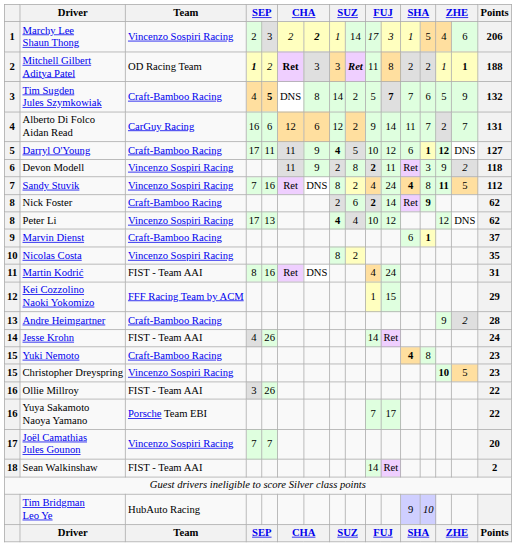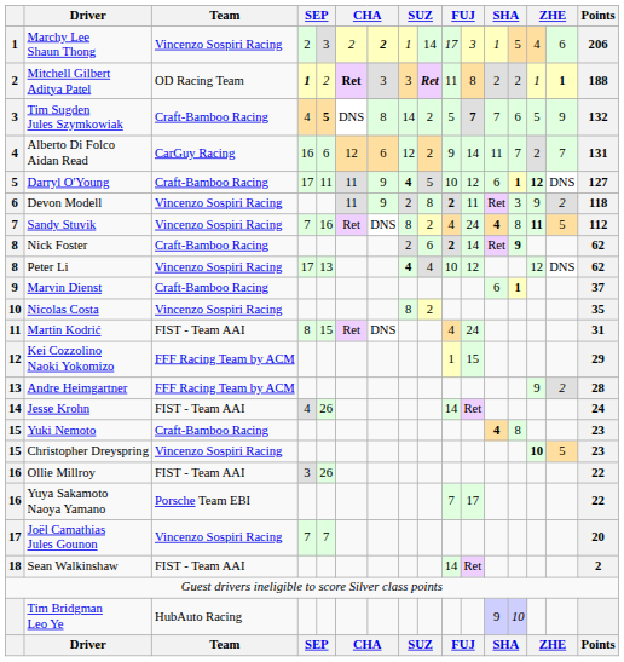 <table class="wikitable" style="font-size: 85%; text-align:center;">
 <tr>
 <th></th>
 <th>Driver</th>
 <th>Team</th>
 <th colspan=2><a href='#'>SEP</a><br></th>
 <th colspan=2><a href='#'>CHA</a><br></th>
 <th colspan=2><a href='#'>SUZ</a><br></th>
 <th colspan=2><a href='#'>FUJ</a><br></th>
 <th colspan=2><a href='#'>SHA</a><br></th>
 <th colspan=2><a href='#'>ZHE</a><br></th>
 <th>Points</th>
 </tr>
 <tr>
 <th>1</th>
 <td align=left> <a href='#'>Marchy Lee</a><br> <a href='#'>Shaun Thong</a></td>
 <td align=left> <a href='#'>Vincenzo Sospiri Racing</a></td>
 <td style="background:#DFFFDF;">2</td>
 <td style="background:#DFDFDF;">3</td>
 <td style="background:#FFFFBF;"><em>2</em></td>
 <td style="background:#FFFFBF;"><strong><em>2</em></strong></td>
 <td style="background:#FFFFBF;"><em>1</em></td>
 <td style="background:#DFFFDF;">14</td>
 <td style="background:#DFFFDF;"><em>17</em></td>
 <td style="background:#FFFFBF;"><em>3</em></td>
 <td style="background:#FFFFBF;"><em>1</em></td>
 <td style="background:#FFDF9F;">5</td>
 <td style="background:#FFDF9F;">4</td>
 <td style="background:#DFFFDF;">6</td>
 <th>206</th>
 </tr>
 <tr>
 <th>2</th>
 <td align=left> <a href='#'>Mitchell Gilbert</a><br> <a href='#'>Aditya Patel</a></td>
 <td align=left> OD Racing Team</td>
 <td style="background:#FFFFBF;"><strong><em>1</em></strong></td>
 <td style="background:#FFFFBF;"><em>2</em></td>
 <td style="background:#EFCFFF;"><strong>Ret</strong></td>
 <td style="background:#DFDFDF;">3</td>
 <td style="background:#FFDF9F;">3</td>
 <td style="background:#EFCFFF;"><strong><em>Ret</em></strong></td>
 <td style="background:#DFFFDF;">11</td>
 <td style="background:#FFDF9F;">8</td>
 <td style="background:#DFDFDF;">2</td>
 <td style="background:#DFDFDF;">2</td>
 <td style="background:#FFFFBF;"><em>1</em></td>
 <td style="background:#FFFFBF;"><strong>1</strong></td>
 <th>188</th>
 </tr>
 <tr>
 <th>3</th>
 <td align=left> <a href='#'>Tim Sugden</a><br> <a href='#'>Jules Szymkowiak</a></td>
 <td align=left> <a href='#'>Craft-Bamboo Racing</a></td>
 <td style="background:#FFDF9F;">4</td>
 <td style="background:#FFDF9F;"><strong>5</strong></td>
 <td style="background:#FFFFFF;">DNS</td>
 <td style="background:#DFFFDF;">8</td>
 <td style="background:#DFFFDF;">14</td>
 <td style="background:#DFFFDF;">2</td>
 <td style="background:#DFFFDF;">5</td>
 <td style="background:#DFDFDF;"><strong>7</strong></td>
 <td style="background:#DFFFDF;">7</td>
 <td style="background:#DFFFDF;">6</td>
 <td style="background:#DFFFDF;">5</td>
 <td style="background:#DFFFDF;">9</td>
 <th>132</th>
 </tr>
 <tr>
 <th>4</th>
 <td align=left> Alberto Di Folco<br> Aidan Read</td>
 <td align=left> <a href='#'>CarGuy Racing</a></td>
 <td style="background:#DFFFDF;">16</td>
 <td style="background:#DFFFDF;">6</td>
 <td style="background:#FFDF9F;">12</td>
 <td style="background:#FFDF9F;">6</td>
 <td style="background:#DFFFDF;">12</td>
 <td style="background:#FFDF9F;">2</td>
 <td style="background:#DFFFDF;">9</td>
 <td style="background:#DFFFDF;">14</td>
 <td style="background:#DFFFDF;">11</td>
 <td style="background:#DFFFDF;">7</td>
 <td style="background:#DFDFDF;">2</td>
 <td style="background:#DFFFDF;">7</td>
 <th>131</th>
 </tr>
 <tr>
 <th>5</th>
 <td align=left> <a href='#'>Darryl O'Young</a></td>
 <td align=left> <a href='#'>Craft-Bamboo Racing</a></td>
 <td style="background:#DFFFDF;">17</td>
 <td style="background:#DFFFDF;">11</td>
 <td style="background:#DFDFDF;">11</td>
 <td style="background:#DFFFDF;">9</td>
 <td style="background:#DFFFDF;"><strong>4</strong></td>
 <td style="background:#DFDFDF;">5</td>
 <td style="background:#DFFFDF;">10</td>
 <td style="background:#DFFFDF;">12</td>
 <td style="background:#DFFFDF;">6</td>
 <td style="background:#FFFFBF;"><strong>1</strong></td>
 <td style="background:#DFFFDF;"><strong>12</strong></td>
 <td style="background:#FFFFFF;">DNS</td>
 <th>127</th>
 </tr>
 <tr>
 <th>6</th>
 <td align=left> Devon Modell</td>
 <td align=left> <a href='#'>Vincenzo Sospiri Racing</a></td>
 <td></td>
 <td></td>
 <td style="background:#DFDFDF;">11</td>
 <td style="background:#DFFFDF;">9</td>
 <td style="background:#DFDFDF;">2</td>
 <td style="background:#DFFFDF;">8</td>
 <td style="background:#DFDFDF;"><strong>2</strong></td>
 <td style="background:#DFFFDF;">11</td>
 <td style="background:#EFCFFF;">Ret</td>
 <td style="background:#DFFFDF;">3</td>
 <td style="background:#DFFFDF;">9</td>
 <td style="background:#DFDFDF;"><em>2</em></td>
 <th>118</th>
 </tr>
 <tr>
 <th>7</th>
 <td align=left> <a href='#'>Sandy Stuvik</a></td>
 <td align=left> <a href='#'>Vincenzo Sospiri Racing</a></td>
 <td style="background:#DFFFDF;">7</td>
 <td style="background:#DFFFDF;">16</td>
 <td style="background:#EFCFFF;">Ret</td>
 <td style="background:#FFFFFF;">DNS</td>
 <td style="background:#DFFFDF;">8</td>
 <td style="background:#FFFFBF;">2</td>
 <td style="background:#FFDF9F;">4</td>
 <td style="background:#DFFFDF;">24</td>
 <td style="background:#FFDF9F;"><strong>4</strong></td>
 <td style="background:#DFFFDF;">8</td>
 <td style="background:#DFFFDF;"><strong>11</strong></td>
 <td style="background:#FFDF9F;">5</td>
 <th>112</th>
 </tr>
 <tr>
 <th>8</th>
 <td align=left> Nick Foster</td>
 <td align=left> <a href='#'>Craft-Bamboo Racing</a></td>
 <td></td>
 <td></td>
 <td></td>
 <td></td>
 <td style="background:#DFDFDF;">2</td>
 <td style="background:#DFFFDF;">6</td>
 <td style="background:#DFDFDF;"><strong>2</strong></td>
 <td style="background:#DFFFDF;">14</td>
 <td style="background:#EFCFFF;">Ret</td>
 <td style="background:#DFFFDF;"><strong>9</strong></td>
 <td></td>
 <td></td>
 <th>62</th>
 </tr>
 <tr>
 <th>8</th>
 <td align=left> Peter Li</td>
 <td align=left> <a href='#'>Vincenzo Sospiri Racing</a></td>
 <td style="background:#DFFFDF;">17</td>
 <td style="background:#DFFFDF;">13</td>
 <td></td>
 <td></td>
 <td style="background:#DFFFDF;"><strong>4</strong></td>
 <td style="background:#DFDFDF;">4</td>
 <td style="background:#DFFFDF;">10</td>
 <td style="background:#DFFFDF;">12</td>
 <td></td>
 <td></td>
 <td style="background:#DFFFDF;">12</td>
 <td style="background:#FFFFFF;">DNS</td>
 <th>62</th>
 </tr>
 <tr>
 <th>9</th>
 <td align=left> <a href='#'>Marvin Dienst</a></td>
 <td align=left> <a href='#'>Craft-Bamboo Racing</a></td>
 <td></td>
 <td></td>
 <td></td>
 <td></td>
 <td></td>
 <td></td>
 <td></td>
 <td></td>
 <td style="background:#DFFFDF;">6</td>
 <td style="background:#FFFFBF;"><strong>1</strong></td>
 <td></td>
 <td></td>
 <th>37</th>
 </tr>
 <tr>
 <th>10</th>
 <td align=left> <a href='#'>Nicolas Costa</a></td>
 <td align=left> <a href='#'>Vincenzo Sospiri Racing</a></td>
 <td></td>
 <td></td>
 <td></td>
 <td></td>
 <td style="background:#DFFFDF;">8</td>
 <td style="background:#FFFFBF;">2</td>
 <td></td>
 <td></td>
 <td></td>
 <td></td>
 <td></td>
 <td></td>
 <th>35</th>
 </tr>
 <tr>
 <th>11</th>
 <td align=left> <a href='#'>Martin Kodrić</a></td>
 <td align=left> FIST - Team AAI</td>
 <td style="background:#DFFFDF;">8</td>
-<td style="background:#DFFFDF;">16</td>
+<td style="background:#DFFFDF;">15</td>
 <td style="background:#EFCFFF;">Ret</td>
 <td style="background:#FFFFFF;">DNS</td>
 <td></td>
 <td></td>
 <td style="background:#FFDF9F;">4</td>
 <td style="background:#DFFFDF;">24</td>
 <td></td>
 <td></td>
 <td></td>
 <td></td>
 <th>31</th>
 </tr>
 <tr>
 <th>12</th>
 <td align=left> <a href='#'>Kei Cozzolino</a><br> <a href='#'>Naoki Yokomizo</a></td>
 <td align=left> <a href='#'>FFF Racing Team by ACM</a></td>
 <td></td>
 <td></td>
 <td></td>
 <td></td>
 <td></td>
 <td></td>
 <td style="background:#FFFFBF;">1</td>
 <td style="background:#DFFFDF;">15</td>
 <td></td>
 <td></td>
 <td></td>
 <td></td>
 <th>29</th>
 </tr>
 <tr>
 <th>13</th>
 <td align=left> <a href='#'>Andre Heimgartner</a></td>
-<td align=left> <a href='#'>Craft-Bamboo Racing</a></td>
+<td align=left> <a href='#'>FFF Racing Team by ACM</a></td>
 <td></td>
 <td></td>
 <td></td>
 <td></td>
 <td></td>
 <td></td>
 <td></td>
 <td></td>
 <td></td>
 <td></td>
 <td style="background:#DFFFDF;">9</td>
 <td style="background:#DFDFDF;"><em>2</em></td>
 <th>28</th>
 </tr>
 <tr>
 <th>14</th>
 <td align=left> <a href='#'>Jesse Krohn</a></td>
 <td align=left> FIST - Team AAI</td>
 <td style="background:#DFDFDF;">4</td>
 <td style="background:#DFFFDF;">26</td>
 <td></td>
 <td></td>
 <td></td>
 <td></td>
 <td style="background:#DFFFDF;">14</td>
 <td style="background:#EFCFFF;">Ret</td>
 <td></td>
 <td></td>
 <td></td>
 <td></td>
 <th>24</th>
 </tr>
 <tr>
 <th>15</th>
 <td align=left> <a href='#'>Yuki Nemoto</a></td>
 <td align=left> <a href='#'>Craft-Bamboo Racing</a></td>
 <td></td>
 <td></td>
 <td></td>
 <td></td>
 <td></td>
 <td></td>
 <td></td>
 <td></td>
 <td style="background:#FFDF9F;"><strong>4</strong></td>
 <td style="background:#DFFFDF;">8</td>
 <td></td>
 <td></td>
 <th>23</th>
 </tr>
 <tr>
 <th>15</th>
 <td align=left> Christopher Dreyspring</td>
 <td align=left> <a href='#'>Vincenzo Sospiri Racing</a></td>
 <td></td>
 <td></td>
 <td></td>
 <td></td>
 <td></td>
 <td></td>
 <td></td>
 <td></td>
 <td></td>
 <td></td>
 <td style="background:#DFFFDF;"><strong>10</strong></td>
 <td style="background:#FFDF9F;">5</td>
 <th>23</th>
 </tr>
 <tr>
 <th>16</th>
 <td align=left> Ollie Millroy</td>
 <td align=left> FIST - Team AAI</td>
 <td style="background:#DFDFDF;">3</td>
 <td style="background:#DFFFDF;">26</td>
 <td></td>
 <td></td>
 <td></td>
 <td></td>
 <td></td>
 <td></td>
 <td></td>
 <td></td>
 <td></td>
 <td></td>
 <th>22</th>
 </tr>
 <tr>
 <th>16</th>
 <td align=left> Yuya Sakamoto<br> Naoya Yamano</td>
 <td align=left> <a href='#'>Porsche</a> Team EBI</td>
 <td></td>
 <td></td>
 <td></td>
 <td></td>
 <td></td>
 <td></td>
 <td style="background:#DFFFDF;">7</td>
 <td style="background:#DFFFDF;">17</td>
 <td></td>
 <td></td>
 <td></td>
 <td></td>
 <th>22</th>
 </tr>
 <tr>
 <th>17</th>
 <td align=left> <a href='#'>Joël Camathias</a><br> <a href='#'>Jules Gounon</a></td>
 <td align=left> <a href='#'>Vincenzo Sospiri Racing</a></td>
 <td style="background:#DFFFDF;">7</td>
 <td style="background:#DFFFDF;">7</td>
 <td></td>
 <td></td>
 <td></td>
 <td></td>
 <td></td>
 <td></td>
 <td></td>
 <td></td>
 <td></td>
 <td></td>
 <th>20</th>
 </tr>
 <tr>
 <th>18</th>
 <td align=left> Sean Walkinshaw</td>
 <td align=left> FIST - Team AAI</td>
 <td></td>
 <td></td>
 <td></td>
 <td></td>
 <td></td>
 <td></td>
 <td style="background:#DFFFDF;">14</td>
 <td style="background:#EFCFFF;">Ret</td>
 <td></td>
 <td></td>
 <td></td>
 <td></td>
 <th>2</th>
 </tr>
 <tr>
 <td colspan=16><em>Guest drivers ineligible to score Silver class points</em></td>
 </tr>
 <tr>
 <th></th>
 <td align=left> <a href='#'>Tim Bridgman</a><br> <a href='#'>Leo Ye</a></td>
 <td align=left> HubAuto Racing</td>
 <td></td>
 <td></td>
 <td></td>
 <td></td>
 <td></td>
 <td></td>
 <td></td>
 <td></td>
 <td style="background:#CFCFFF;">9</td>
 <td style="background:#CFCFFF;"><em>10</em></td>
 <td></td>
 <td></td>
 <th></th>
 </tr>
 <tr valign="top">
 <th valign=middle></th>
 <th valign=middle>Driver</th>
 <th valign=middle>Team</th>
 <th colspan=2><a href='#'>SEP</a><br></th>
 <th colspan=2><a href='#'>CHA</a><br></th>
 <th colspan=2><a href='#'>SUZ</a><br></th>
 <th colspan=2><a href='#'>FUJ</a><br></th>
 <th colspan=2><a href='#'>SHA</a><br></th>
 <th colspan=2><a href='#'>ZHE</a><br></th>
 <th valign=middle>Points</th>
 </tr>
 </table>
